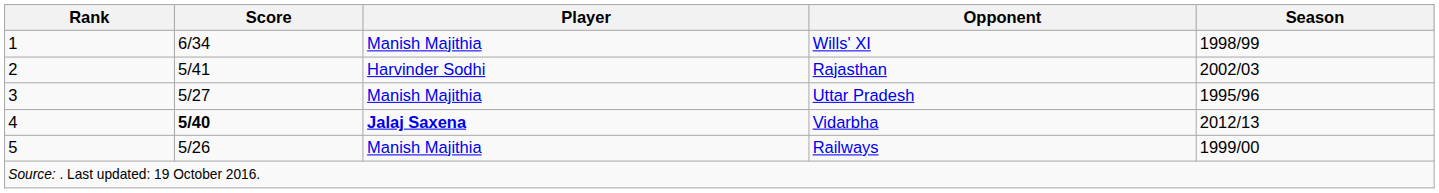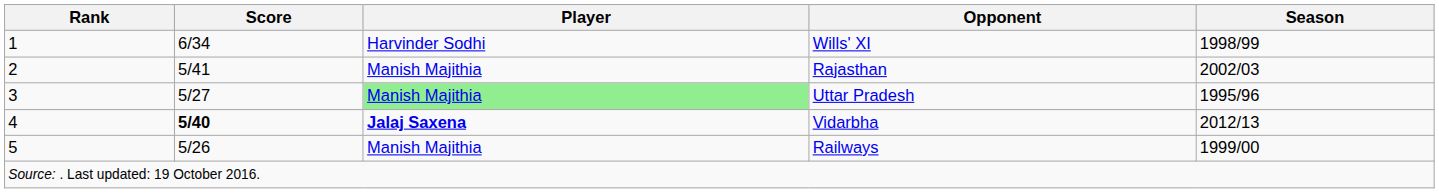 <table class="wikitable" width=70%>
 <tr bgcolor=#87cefa>
 <th>Rank</th>
 <th>Score</th>
 <th>Player</th>
 <th>Opponent</th>
 <th>Season</th>
 </tr>
 <tr>
 <td>1</td>
 <td>6/34</td>
-<td><a href='#'>Manish Majithia</a></td>
+<td><a href='#'>Harvinder Sodhi</a></td>
 <td><a href='#'>Wills' XI</a></td>
 <td>1998/99</td>
 </tr>
 <tr>
 <td>2</td>
 <td>5/41</td>
-<td><a href='#'>Harvinder Sodhi</a></td>
+<td><a href='#'>Manish Majithia</a></td>
 <td><a href='#'>Rajasthan</a></td>
 <td>2002/03</td>
 </tr>
 <tr>
 <td>3</td>
 <td>5/27</td>
-<td><a href='#'>Manish Majithia</a></td>
+<td style="background: lightgreen;"><a href='#'>Manish Majithia</a></td>
 <td><a href='#'>Uttar Pradesh</a></td>
 <td>1995/96</td>
 </tr>
 <tr>
 <td>4</td>
 <td><strong>5/40</strong></td>
 <td><strong><a href='#'>Jalaj Saxena</a></strong></td>
 <td><a href='#'>Vidarbha</a></td>
 <td>2012/13</td>
 </tr>
 <tr>
 <td>5</td>
 <td>5/26</td>
 <td><a href='#'>Manish Majithia</a></td>
 <td><a href='#'>Railways</a></td>
 <td>1999/00</td>
 </tr>
 <tr>
 <td colspan=5><small><em>Source: </em>. Last updated: 19 October 2016.</small></td>
 </tr>
 </table>
